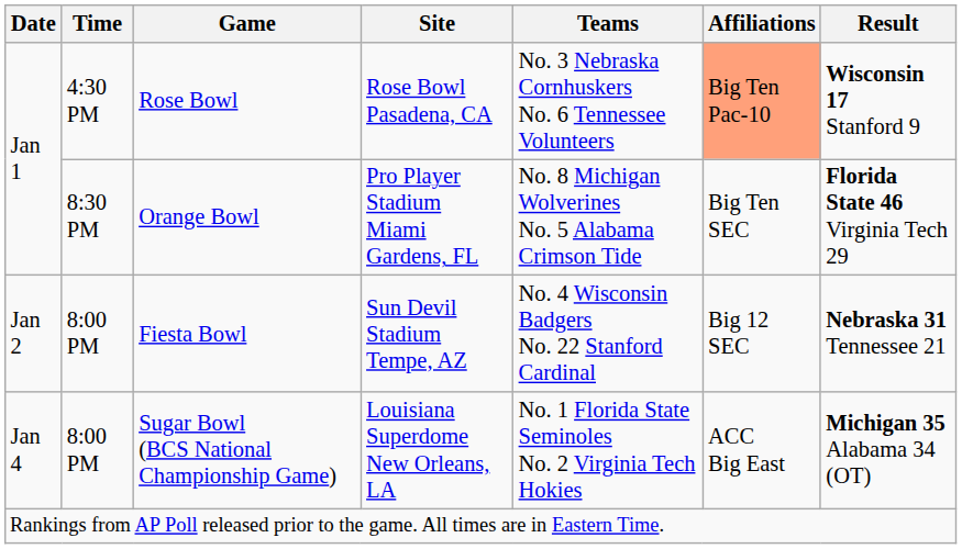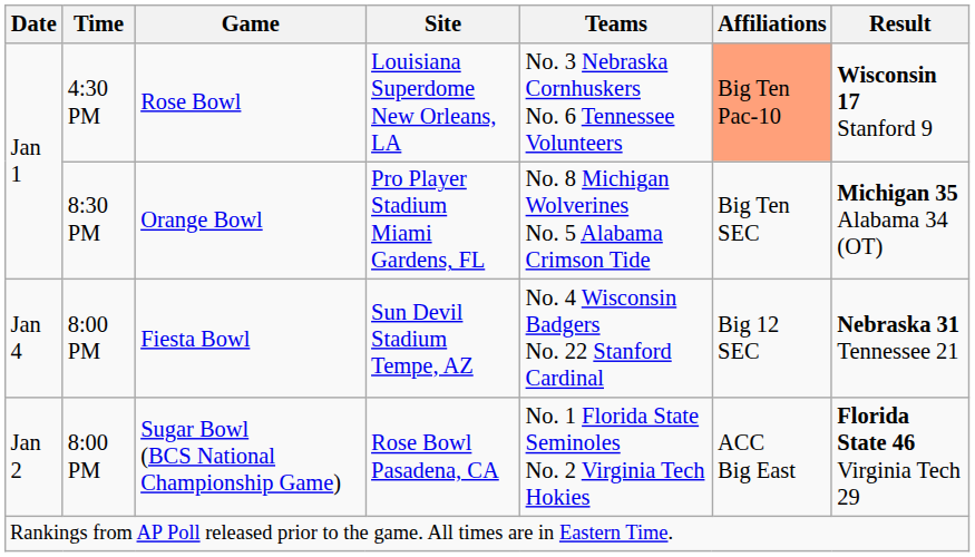 <table class="wikitable" style="font-size:90%;"| ->
 <tr>
 <th>Date</th>
 <th>Time</th>
 <th>Game</th>
 <th>Site</th>
 <th>Teams</th>
 <th>Affiliations</th>
 <th>Result</th>
 </tr>
 <tr>
 <td rowspan=2>Jan 1</td>
 <td>4:30 PM</td>
 <td><a href='#'>Rose Bowl</a></td>
-<td><a href='#'>Rose Bowl</a><br><a href='#'>Pasadena, CA</a></td>
+<td><a href='#'>Louisiana Superdome</a><br><a href='#'>New Orleans, LA</a></td>
 <td>No. 3 <a href='#'>Nebraska Cornhuskers</a><br>No. 6 <a href='#'>Tennessee Volunteers</a></td>
 <td style="background: lightsalmon;">Big Ten<br>Pac-10</td>
 <td><strong>Wisconsin 17</strong><br>Stanford 9</td>
 </tr>
 <tr>
 <td>8:30 PM</td>
 <td><a href='#'>Orange Bowl</a></td>
 <td><a href='#'>Pro Player Stadium</a><br><a href='#'>Miami Gardens, FL</a></td>
 <td>No. 8 <a href='#'>Michigan Wolverines</a><br>No. 5 <a href='#'>Alabama Crimson Tide</a></td>
 <td>Big Ten<br>SEC</td>
-<td><strong>Florida State 46</strong><br>Virginia Tech 29</td>
+<td><strong>Michigan 35</strong><br>Alabama 34 (OT)</td>
 </tr>
 <tr>
-<td>Jan 2</td>
+<td>Jan 4</td>
 <td>8:00 PM</td>
 <td><a href='#'>Fiesta Bowl</a></td>
 <td><a href='#'>Sun Devil Stadium</a><br><a href='#'>Tempe, AZ</a></td>
 <td>No. 4 <a href='#'>Wisconsin Badgers</a><br>No. 22 <a href='#'>Stanford Cardinal</a></td>
 <td>Big 12<br>SEC</td>
 <td><strong>Nebraska 31</strong><br>Tennessee 21</td>
 </tr>
 <tr>
-<td>Jan 4</td>
+<td>Jan 2</td>
 <td>8:00 PM</td>
 <td><a href='#'>Sugar Bowl</a> <br> (<a href='#'>BCS National Championship Game</a>)</td>
-<td><a href='#'>Louisiana Superdome</a><br><a href='#'>New Orleans, LA</a></td>
+<td><a href='#'>Rose Bowl</a><br><a href='#'>Pasadena, CA</a></td>
 <td>No. 1 <a href='#'>Florida State Seminoles</a><br>No. 2 <a href='#'>Virginia Tech Hokies</a></td>
 <td>ACC<br>Big East</td>
-<td><strong>Michigan 35</strong><br>Alabama 34 (OT)</td>
+<td><strong>Florida State 46</strong><br>Virginia Tech 29</td>
 </tr>
 <tr>
 <td colspan=8 style="font-size:90%;">Rankings from <a href='#'>AP Poll</a> released prior to the game. All times are in <a href='#'>Eastern Time</a>.</td>
 </tr>
 </table>
